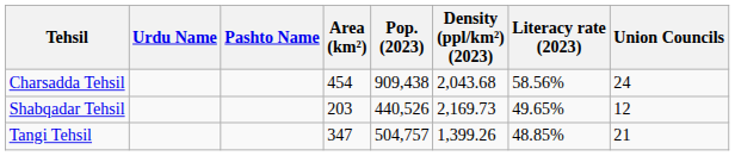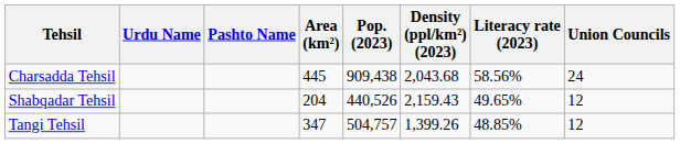 <table class="wikitable sortable static-row-numbers static-row-header-hash">
 <tr>
 <th>Tehsil</th>
 <th><a href='#'>Urdu Name</a></th>
 <th><a href='#'>Pashto Name</a></th>
 <th>Area<br>(km²)</th>
 <th>Pop.<br>(2023)</th>
 <th>Density<br>(ppl/km²)<br>(2023)</th>
 <th>Literacy rate<br>(2023)</th>
 <th>Union Councils</th>
 </tr>
 <tr>
 <td><a href='#'>Charsadda Tehsil</a></td>
 <td></td>
 <td></td>
-<td>454</td>
+<td>445</td>
 <td>909,438</td>
 <td>2,043.68</td>
 <td>58.56%</td>
 <td>24</td>
 </tr>
 <tr>
 <td><a href='#'>Shabqadar Tehsil</a></td>
 <td></td>
 <td></td>
-<td>203</td>
+<td>204</td>
 <td>440,526</td>
-<td>2,169.73</td>
+<td>2,159.43</td>
 <td>49.65%</td>
 <td>12</td>
 </tr>
 <tr>
 <td><a href='#'>Tangi Tehsil</a></td>
 <td></td>
 <td></td>
 <td>347</td>
 <td>504,757</td>
 <td>1,399.26</td>
 <td>48.85%</td>
-<td>21</td>
+<td>12</td>
 </tr>
 </table>
